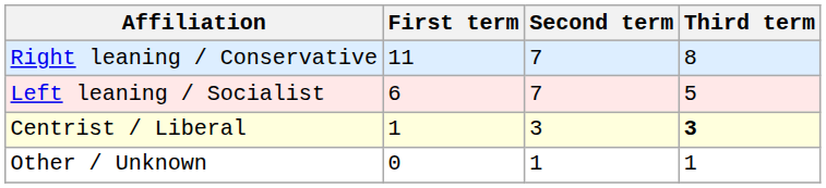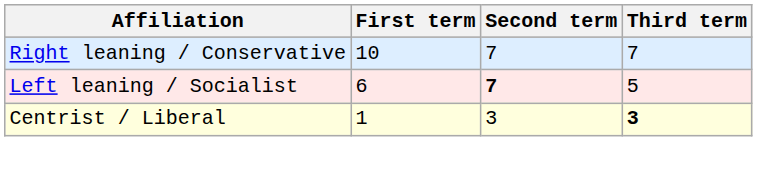 <table class="wikitable sortable">
 <tr>
 <th class="unsortable">Affiliation</th>
 <th>First term</th>
 <th>Second term</th>
 <th>Third term</th>
 </tr>
 <tr --- bgcolor=#DDEEFF>
 <td><a href='#'>Right</a> leaning / Conservative</td>
-<td>11</td>
+<td>10</td>
 <td>7</td>
-<td>8</td>
+<td>7</td>
 </tr>
 <tr --- bgcolor=#FFE8E8>
 <td><a href='#'>Left</a> leaning / Socialist</td>
 <td>6</td>
-<td>7</td>
+<td><strong>7</strong></td>
 <td>5</td>
 </tr>
 <tr --- bgcolor=#FFFFDD>
 <td>Centrist / Liberal</td>
 <td>1</td>
 <td>3</td>
 <td><strong>3</strong></td>
 </tr>
-<tr --- bgcolor=#FFFFFF>
-<td>Other / Unknown</td>
-<td>0</td>
-<td>1</td>
-<td>1</td>
-</tr>
 </table>
